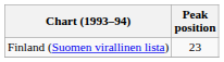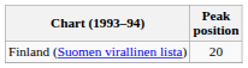 <table class="wikitable sortable">
 <tr>
 <th>Chart (1993–94)</th>
 <th>Peak<br>position</th>
 </tr>
 <tr>
 <td align="left">Finland (<a href='#'>Suomen virallinen lista</a>)</td>
-<td align="center">23</td>
+<td align="center">20</td>
 </tr>
 <tr>
 </tr>
 <tr>
 </tr>
 <tr>
 </tr>
 <tr>
 </tr>
 </table>
